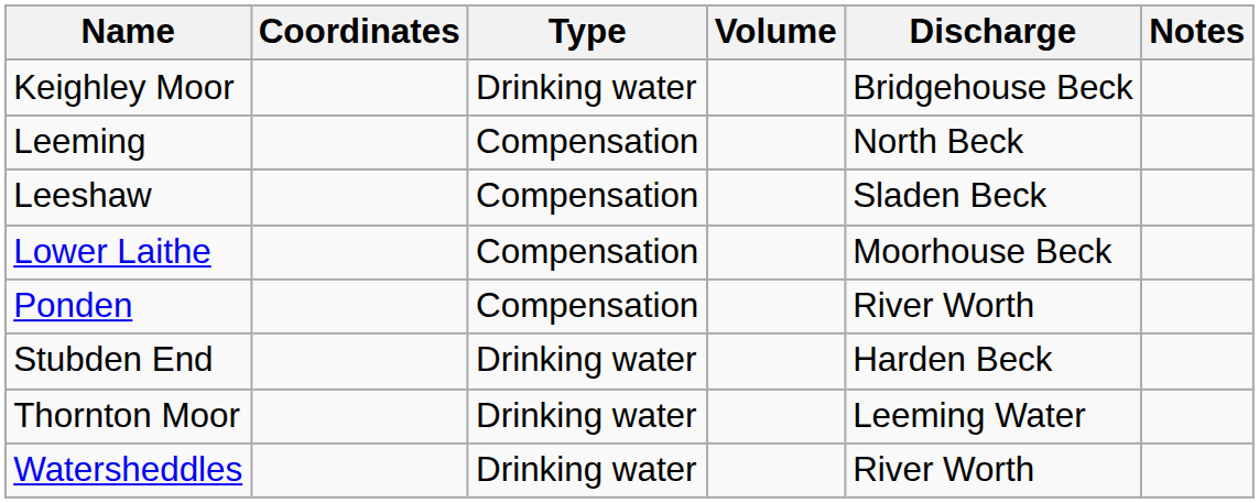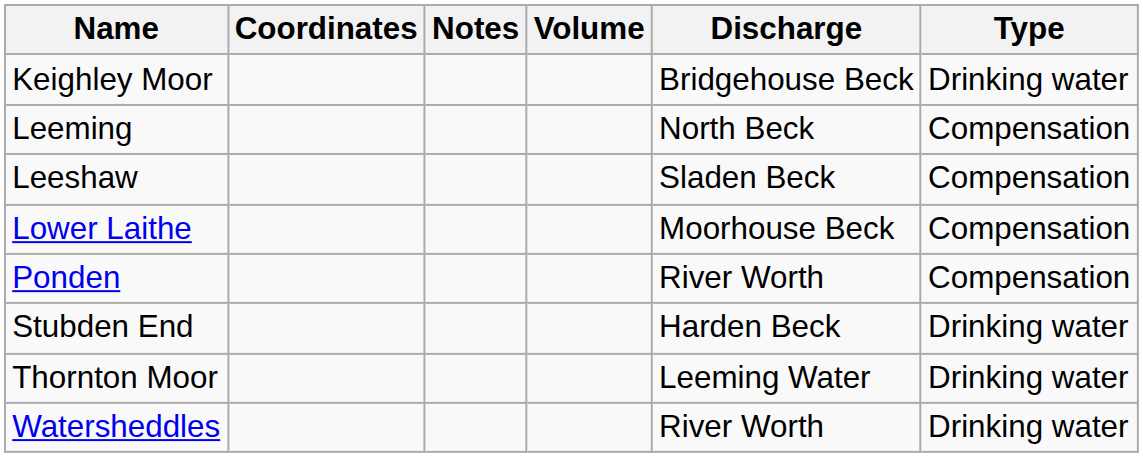 <table class="wikitable">
 <tr>
 <th>Name</th>
 <th>Coordinates</th>
-<th>Type</th>
+<th>Notes</th>
 <th>Volume</th>
 <th>Discharge</th>
-<th>Notes</th>
+<th>Type</th>
 </tr>
 <tr>
 <td>Keighley Moor</td>
 <td></td>
-<td>Drinking water</td>
+<td></td>
 <td></td>
 <td>Bridgehouse Beck</td>
-<td></td>
+<td>Drinking water</td>
 </tr>
 <tr>
 <td>Leeming</td>
 <td></td>
-<td>Compensation</td>
+<td></td>
 <td></td>
 <td>North Beck</td>
-<td></td>
+<td>Compensation</td>
 </tr>
 <tr>
 <td>Leeshaw</td>
 <td></td>
-<td>Compensation</td>
+<td></td>
 <td></td>
 <td>Sladen Beck</td>
-<td></td>
+<td>Compensation</td>
 </tr>
 <tr>
 <td><a href='#'>Lower Laithe</a></td>
 <td></td>
-<td>Compensation</td>
+<td></td>
 <td></td>
 <td>Moorhouse Beck</td>
-<td></td>
+<td>Compensation</td>
 </tr>
 <tr>
 <td><a href='#'>Ponden</a></td>
 <td></td>
-<td>Compensation</td>
+<td></td>
 <td></td>
 <td>River Worth</td>
-<td></td>
+<td>Compensation</td>
 </tr>
 <tr>
 <td>Stubden End</td>
 <td></td>
-<td>Drinking water</td>
+<td></td>
 <td></td>
 <td>Harden Beck</td>
-<td></td>
+<td>Drinking water</td>
 </tr>
 <tr>
 <td>Thornton Moor</td>
 <td></td>
-<td>Drinking water</td>
+<td></td>
 <td></td>
 <td>Leeming Water</td>
-<td></td>
+<td>Drinking water</td>
 </tr>
 <tr>
 <td><a href='#'>Watersheddles</a></td>
 <td></td>
-<td>Drinking water</td>
+<td></td>
 <td></td>
 <td>River Worth</td>
-<td></td>
+<td>Drinking water</td>
 </tr>
 </table>
